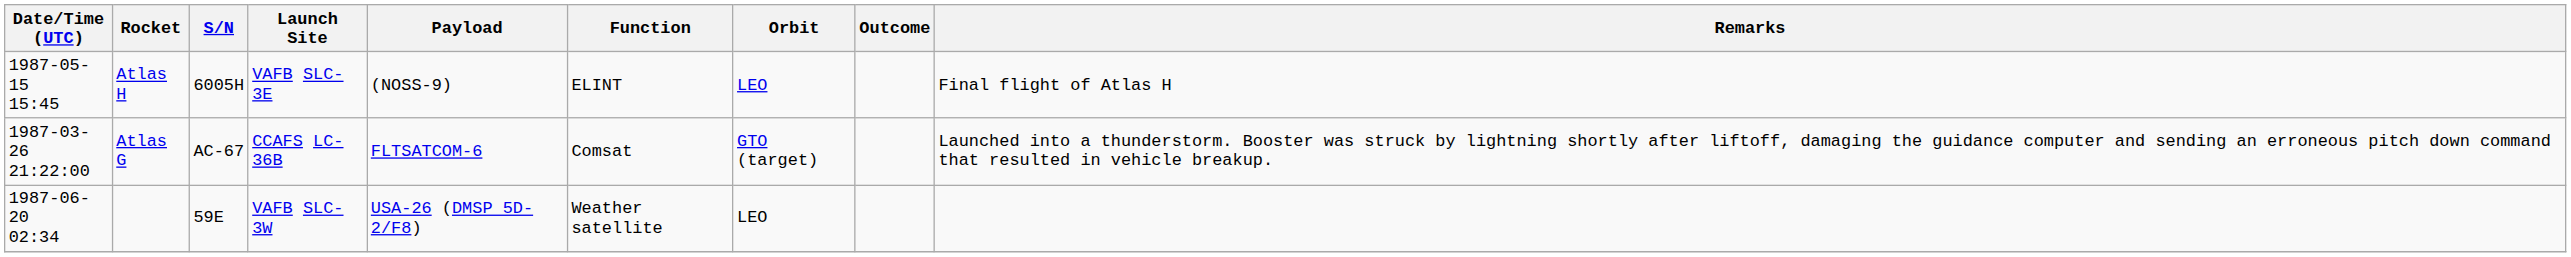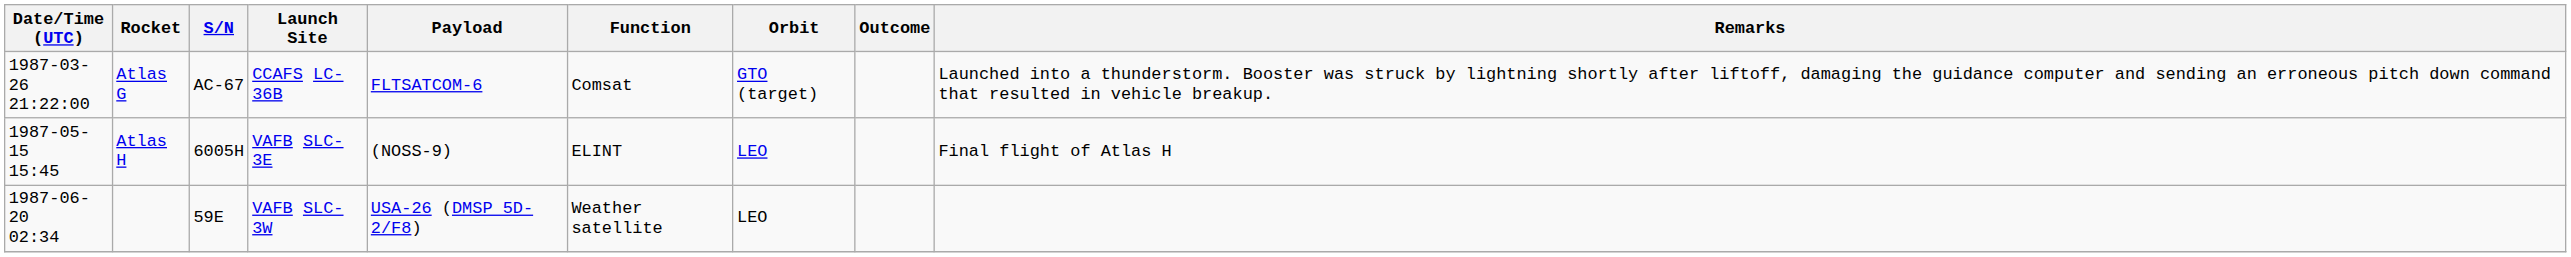 <table class="wikitable" style="margin: 1em 1em 1em 0";>
 <tr>
 <th>Date/Time<br>(<a href='#'>UTC</a>)</th>
 <th>Rocket</th>
 <th><a href='#'>S/N</a></th>
 <th>Launch Site</th>
 <th>Payload</th>
 <th>Function</th>
 <th>Orbit</th>
 <th>Outcome</th>
 <th>Remarks</th>
 </tr>
 <tr>
+<td>1987-03-26<br>21:22:00</td>
+<td><a href='#'>Atlas G</a></td>
+<td>AC-67</td>
+<td><a href='#'>CCAFS</a> <a href='#'>LC-36B</a></td>
+<td><a href='#'>FLTSATCOM-6</a></td>
+<td>Comsat</td>
+<td><a href='#'>GTO</a> (target)</td>
+<td></td>
+<td>Launched into a thunderstorm. Booster was struck by lightning shortly after liftoff, damaging the guidance computer and sending an erroneous pitch down command that resulted in vehicle breakup.</td>
+</tr>
+<tr>
 <td>1987-05-15<br>15:45</td>
 <td><a href='#'>Atlas H</a></td>
 <td>6005H</td>
 <td><a href='#'>VAFB</a> <a href='#'>SLC-3E</a></td>
 <td> (NOSS-9)</td>
 <td>ELINT</td>
 <td><a href='#'>LEO</a></td>
 <td></td>
 <td>Final flight of Atlas H</td>
-</tr>
-<tr>
-<td>1987-03-26<br>21:22:00</td>
-<td><a href='#'>Atlas G</a></td>
-<td>AC-67</td>
-<td><a href='#'>CCAFS</a> <a href='#'>LC-36B</a></td>
-<td><a href='#'>FLTSATCOM-6</a></td>
-<td>Comsat</td>
-<td><a href='#'>GTO</a> (target)</td>
-<td></td>
-<td>Launched into a thunderstorm. Booster was struck by lightning shortly after liftoff, damaging the guidance computer and sending an erroneous pitch down command that resulted in vehicle breakup.</td>
 </tr>
 <tr>
 <td>1987-06-20<br>02:34</td>
 <td></td>
 <td>59E</td>
 <td><a href='#'>VAFB</a> <a href='#'>SLC-3W</a></td>
 <td><a href='#'>USA-26</a> (<a href='#'>DMSP 5D-2/F8</a>)</td>
 <td>Weather satellite</td>
 <td>LEO</td>
 <td></td>
 <td></td>
 </tr>
 <tr>
 </tr>
 </table>
